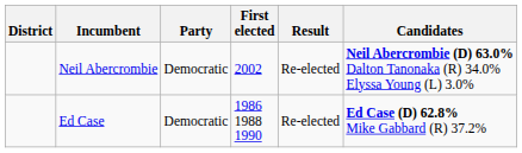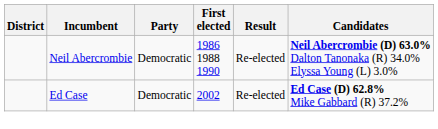 <table class=wikitable>
 <tr valign=bottom>
 <th>District</th>
 <th>Incumbent</th>
 <th>Party</th>
 <th>First<br>elected</th>
 <th>Result</th>
 <th>Candidates</th>
 </tr>
 <tr>
 <td></td>
 <td><a href='#'>Neil Abercrombie</a></td>
 <td>Democratic</td>
-<td><a href='#'>2002 </a></td>
+<td><a href='#'>1986 </a><br>1988 <br><a href='#'>1990</a></td>
 <td>Re-elected</td>
 <td><strong><a href='#'>Neil Abercrombie</a> (D) 63.0%</strong><br><a href='#'>Dalton Tanonaka</a> (R) 34.0%<br><a href='#'>Elyssa Young</a> (L) 3.0%</td>
 </tr>
 <tr>
 <td></td>
 <td><a href='#'>Ed Case</a></td>
 <td>Democratic</td>
-<td><a href='#'>1986 </a><br>1988 <br><a href='#'>1990</a></td>
+<td><a href='#'>2002 </a></td>
 <td>Re-elected</td>
 <td><strong><a href='#'>Ed Case</a> (D) 62.8%</strong><br><a href='#'>Mike Gabbard</a> (R) 37.2%</td>
 </tr>
 </table>
